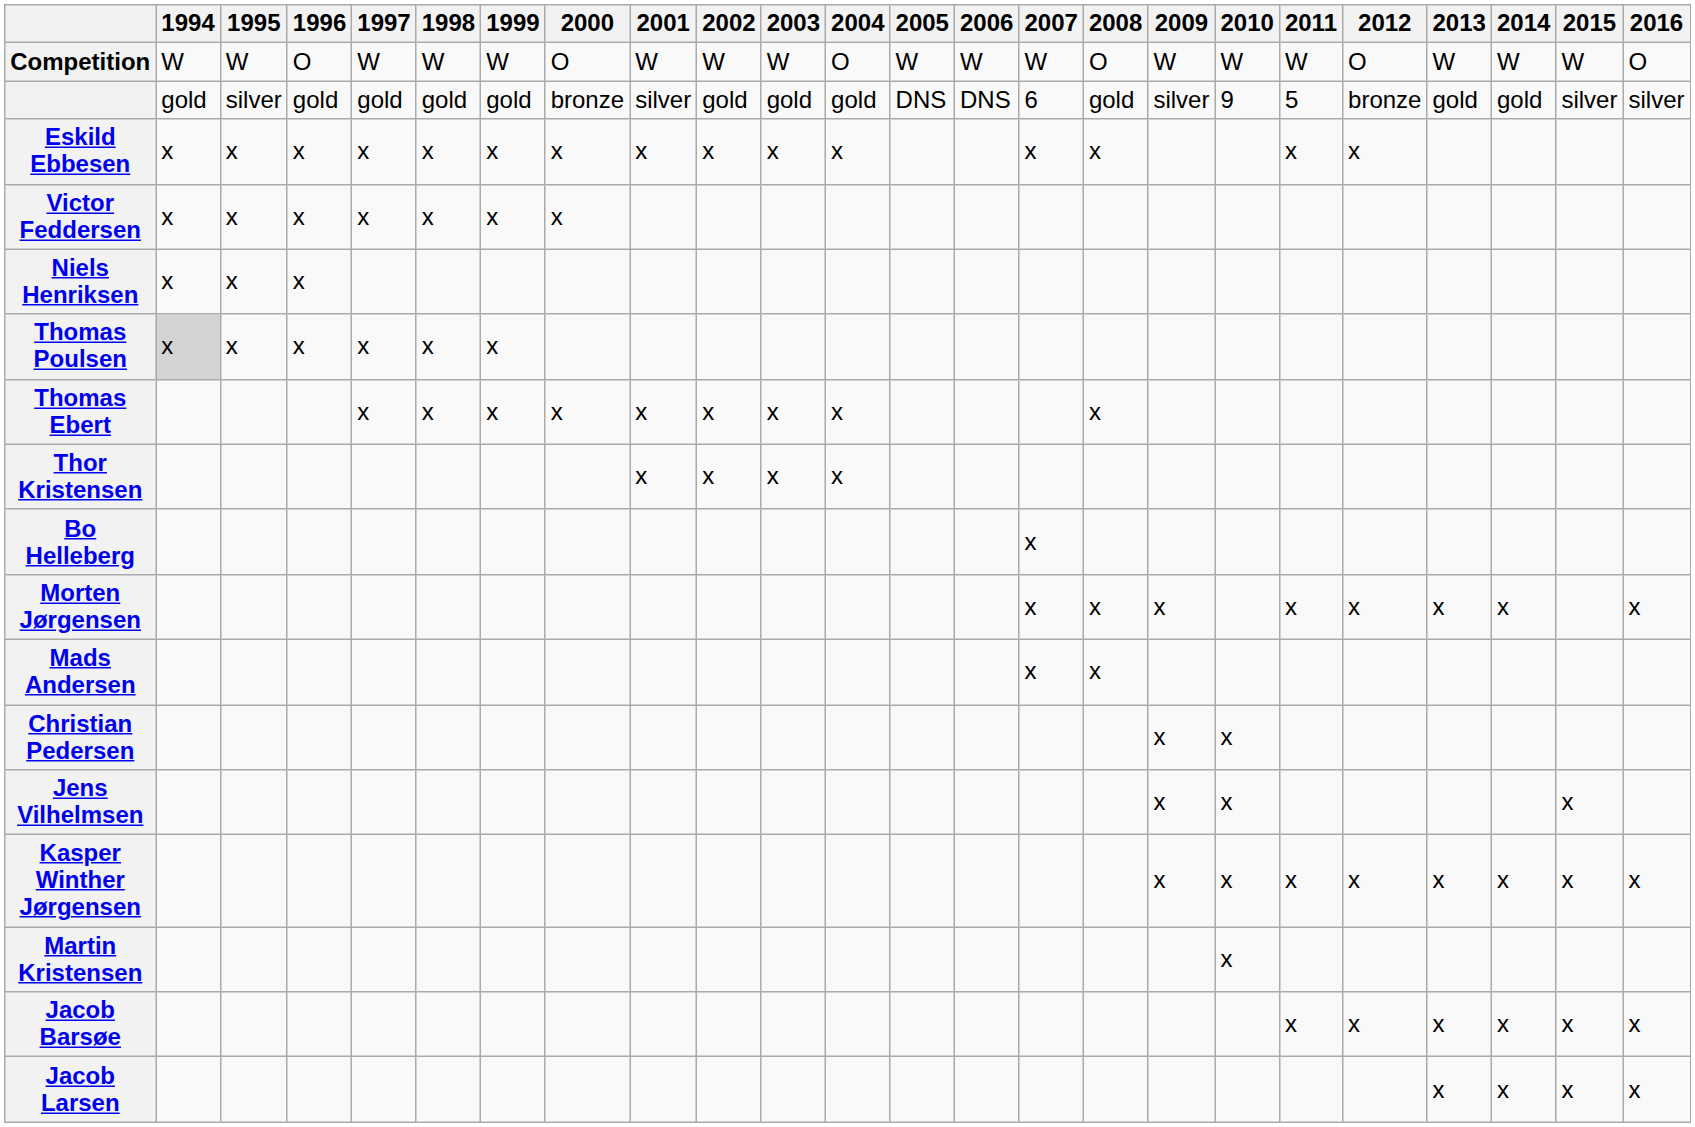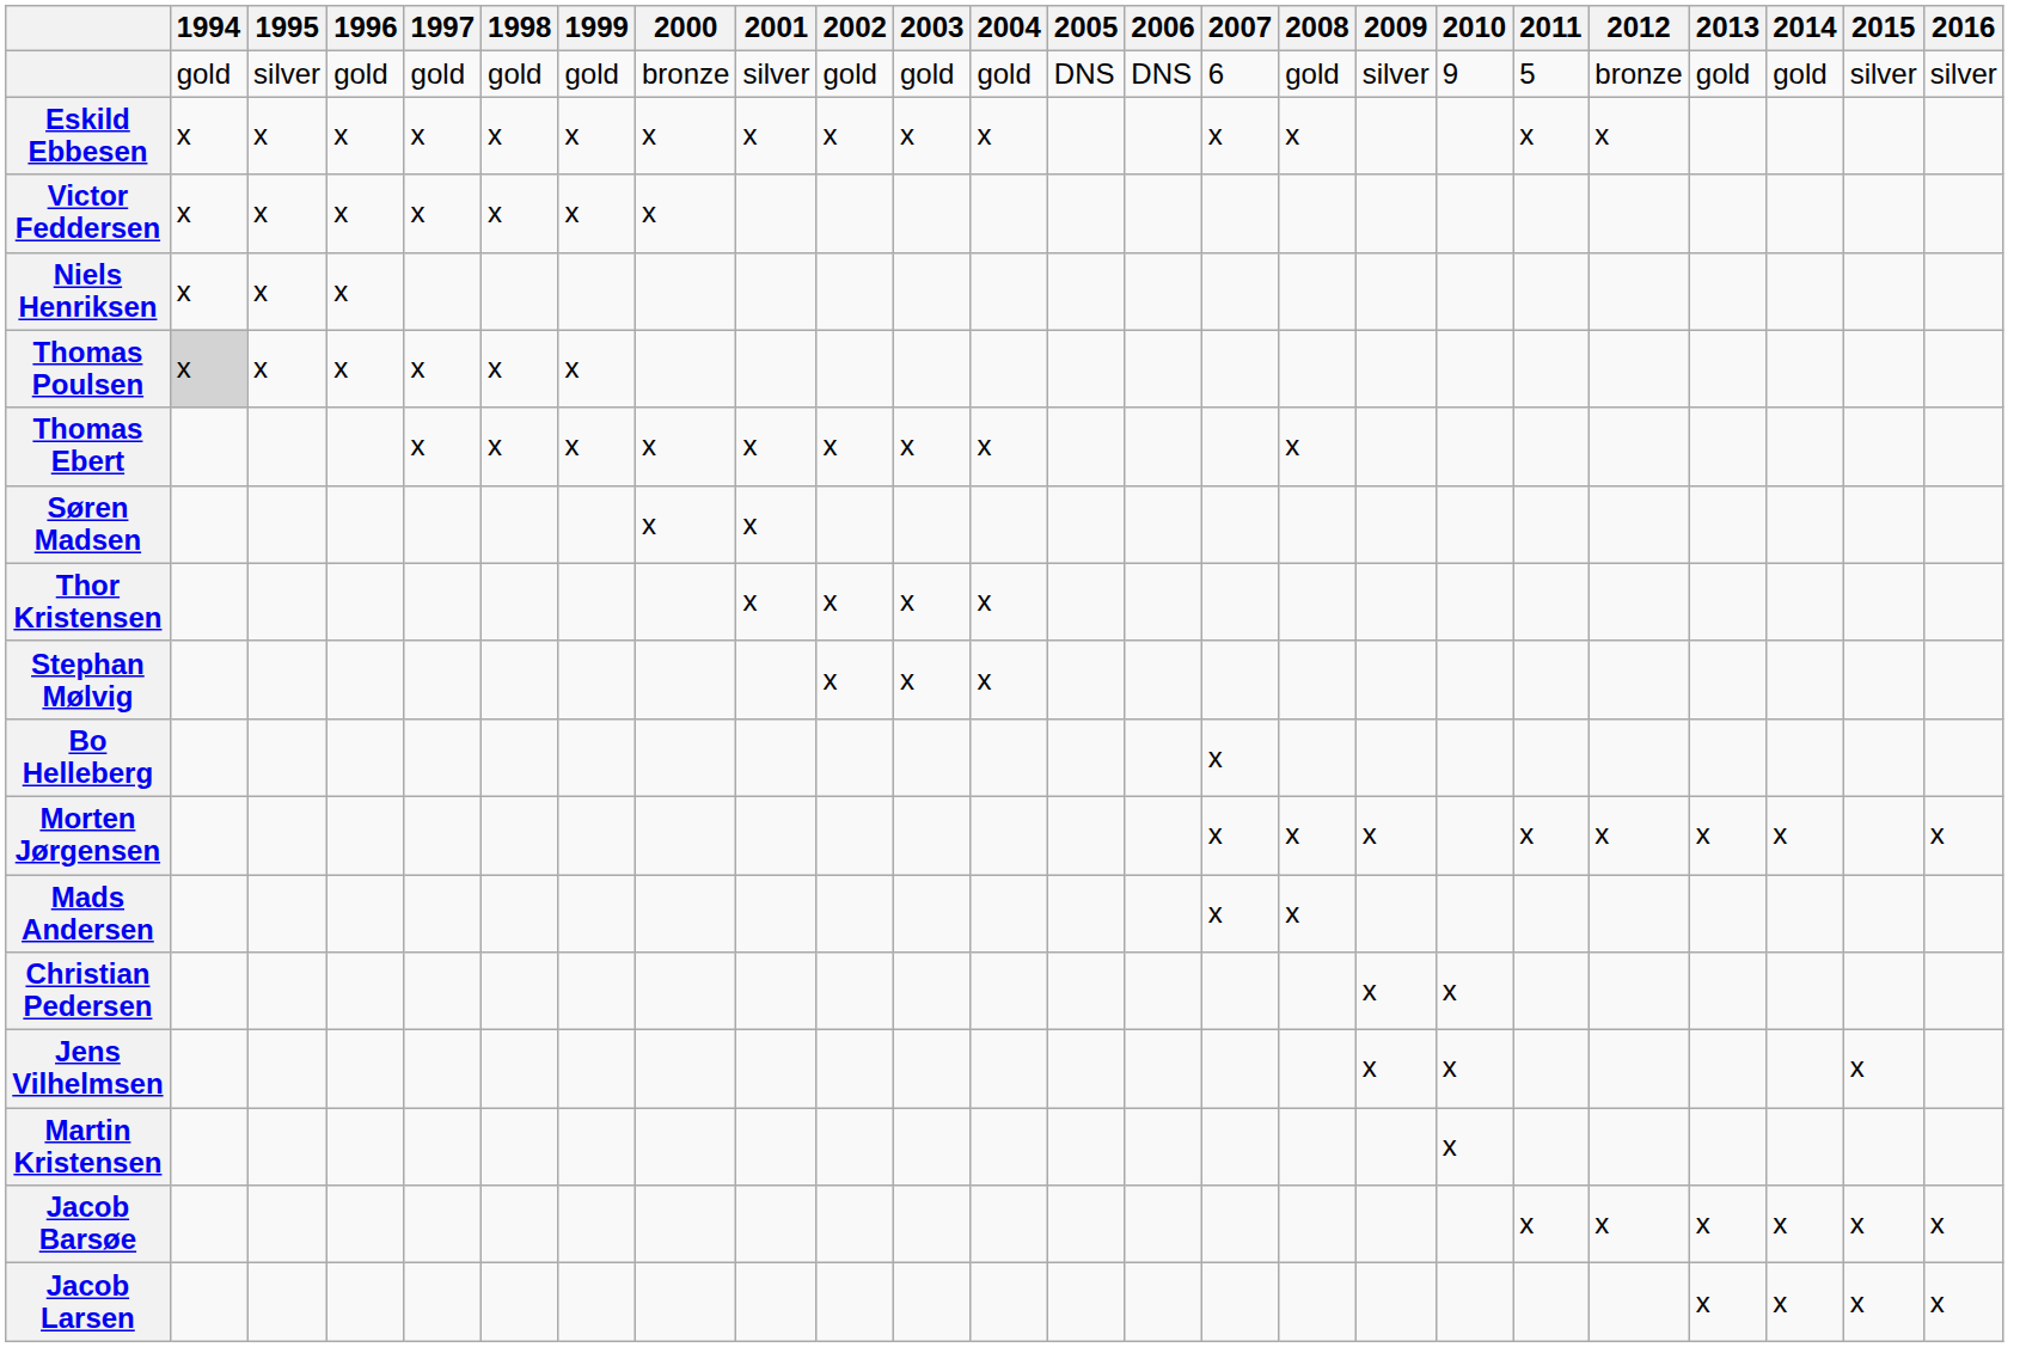 <table class="wikitable">
 <tr>
 <th></th>
 <th>1994</th>
 <th>1995</th>
 <th>1996</th>
 <th>1997</th>
 <th>1998</th>
 <th>1999</th>
 <th>2000</th>
 <th>2001</th>
 <th>2002</th>
 <th>2003</th>
 <th>2004</th>
 <th>2005</th>
 <th>2006</th>
 <th>2007</th>
 <th>2008</th>
 <th>2009</th>
 <th>2010</th>
 <th>2011</th>
 <th>2012</th>
 <th>2013</th>
 <th>2014</th>
 <th>2015</th>
 <th>2016</th>
-</tr>
-<tr>
-<th>Competition</th>
-<td>W</td>
-<td>W</td>
-<td>O</td>
-<td>W</td>
-<td>W</td>
-<td>W</td>
-<td>O</td>
-<td>W</td>
-<td>W</td>
-<td>W</td>
-<td>O</td>
-<td>W</td>
-<td>W</td>
-<td>W</td>
-<td>O</td>
-<td>W</td>
-<td>W</td>
-<td>W</td>
-<td>O</td>
-<td>W</td>
-<td>W</td>
-<td>W</td>
-<td>O</td>
 </tr>
 <tr>
 <th></th>
 <td>gold</td>
 <td>silver</td>
 <td>gold</td>
 <td>gold</td>
 <td>gold</td>
 <td>gold</td>
 <td>bronze</td>
 <td>silver</td>
 <td>gold</td>
 <td>gold</td>
 <td>gold</td>
 <td>DNS</td>
 <td>DNS</td>
 <td>6</td>
 <td>gold</td>
 <td>silver</td>
 <td>9</td>
 <td>5</td>
 <td>bronze</td>
 <td>gold</td>
 <td>gold</td>
 <td>silver</td>
 <td>silver</td>
 </tr>
 <tr>
 <th><a href='#'>Eskild Ebbesen</a></th>
 <td>x</td>
 <td>x</td>
 <td>x</td>
 <td>x</td>
 <td>x</td>
 <td>x</td>
 <td>x</td>
 <td>x</td>
 <td>x</td>
 <td>x</td>
 <td>x</td>
 <td></td>
 <td></td>
 <td>x</td>
 <td>x</td>
 <td></td>
 <td></td>
 <td>x</td>
 <td>x</td>
 <td></td>
 <td></td>
 <td></td>
 <td></td>
 </tr>
 <tr>
 <th><a href='#'>Victor Feddersen</a></th>
 <td>x</td>
 <td>x</td>
 <td>x</td>
 <td>x</td>
 <td>x</td>
 <td>x</td>
 <td>x</td>
 <td></td>
 <td></td>
 <td></td>
 <td></td>
 <td></td>
 <td></td>
 <td></td>
 <td></td>
 <td></td>
 <td></td>
 <td></td>
 <td></td>
 <td></td>
 <td></td>
 <td></td>
 <td></td>
 </tr>
 <tr>
 <th><a href='#'>Niels Henriksen</a></th>
 <td>x</td>
 <td>x</td>
 <td>x</td>
 <td></td>
 <td></td>
 <td></td>
 <td></td>
 <td></td>
 <td></td>
 <td></td>
 <td></td>
 <td></td>
 <td></td>
 <td></td>
 <td></td>
 <td></td>
 <td></td>
 <td></td>
 <td></td>
 <td></td>
 <td></td>
 <td></td>
 <td></td>
 </tr>
 <tr>
 <th><a href='#'>Thomas Poulsen</a></th>
 <td style="background: lightgrey;">x</td>
 <td>x</td>
 <td>x</td>
 <td>x</td>
 <td>x</td>
 <td>x</td>
 <td></td>
 <td></td>
 <td></td>
 <td></td>
 <td></td>
 <td></td>
 <td></td>
 <td></td>
 <td></td>
 <td></td>
 <td></td>
 <td></td>
 <td></td>
 <td></td>
 <td></td>
 <td></td>
 <td></td>
 </tr>
 <tr>
 <th><a href='#'>Thomas Ebert</a></th>
 <td></td>
 <td></td>
 <td></td>
 <td>x</td>
 <td>x</td>
 <td>x</td>
 <td>x</td>
 <td>x</td>
 <td>x</td>
 <td>x</td>
 <td>x</td>
 <td></td>
 <td></td>
 <td></td>
 <td>x</td>
 <td></td>
 <td></td>
 <td></td>
 <td></td>
 <td></td>
 <td></td>
 <td></td>
 <td></td>
 </tr>
 <tr>
+<th><a href='#'>Søren Madsen</a></th>
+<td></td>
+<td></td>
+<td></td>
+<td></td>
+<td></td>
+<td></td>
+<td>x</td>
+<td>x</td>
+<td></td>
+<td></td>
+<td></td>
+<td></td>
+<td></td>
+<td></td>
+<td></td>
+<td></td>
+<td></td>
+<td></td>
+<td></td>
+<td></td>
+<td></td>
+<td></td>
+<td></td>
+</tr>
+<tr>
 <th><a href='#'>Thor Kristensen</a></th>
 <td></td>
 <td></td>
 <td></td>
 <td></td>
 <td></td>
 <td></td>
 <td></td>
 <td>x</td>
+<td>x</td>
+<td>x</td>
+<td>x</td>
+<td></td>
+<td></td>
+<td></td>
+<td></td>
+<td></td>
+<td></td>
+<td></td>
+<td></td>
+<td></td>
+<td></td>
+<td></td>
+<td></td>
+</tr>
+<tr>
+<th><a href='#'>Stephan Mølvig</a></th>
+<td></td>
+<td></td>
+<td></td>
+<td></td>
+<td></td>
+<td></td>
+<td></td>
+<td></td>
 <td>x</td>
 <td>x</td>
 <td>x</td>
 <td></td>
 <td></td>
 <td></td>
 <td></td>
 <td></td>
 <td></td>
 <td></td>
 <td></td>
 <td></td>
 <td></td>
 <td></td>
 <td></td>
 </tr>
 <tr>
 <th><a href='#'>Bo Helleberg</a></th>
 <td></td>
 <td></td>
 <td></td>
 <td></td>
 <td></td>
 <td></td>
 <td></td>
 <td></td>
 <td></td>
 <td></td>
 <td></td>
 <td></td>
 <td></td>
 <td>x</td>
 <td></td>
 <td></td>
 <td></td>
 <td></td>
 <td></td>
 <td></td>
 <td></td>
 <td></td>
 <td></td>
 </tr>
 <tr>
 <th><a href='#'>Morten Jørgensen</a></th>
 <td></td>
 <td></td>
 <td></td>
 <td></td>
 <td></td>
 <td></td>
 <td></td>
 <td></td>
 <td></td>
 <td></td>
 <td></td>
 <td></td>
 <td></td>
 <td>x</td>
 <td>x</td>
 <td>x</td>
 <td></td>
 <td>x</td>
 <td>x</td>
 <td>x</td>
 <td>x</td>
 <td></td>
 <td>x</td>
 </tr>
 <tr>
 <th><a href='#'>Mads Andersen</a></th>
 <td></td>
 <td></td>
 <td></td>
 <td></td>
 <td></td>
 <td></td>
 <td></td>
 <td></td>
 <td></td>
 <td></td>
 <td></td>
 <td></td>
 <td></td>
 <td>x</td>
 <td>x</td>
 <td></td>
 <td></td>
 <td></td>
 <td></td>
 <td></td>
 <td></td>
 <td></td>
 <td></td>
 </tr>
 <tr>
 <th><a href='#'>Christian Pedersen</a></th>
 <td></td>
 <td></td>
 <td></td>
 <td></td>
 <td></td>
 <td></td>
 <td></td>
 <td></td>
 <td></td>
 <td></td>
 <td></td>
 <td></td>
 <td></td>
 <td></td>
 <td></td>
 <td>x</td>
 <td>x</td>
 <td></td>
 <td></td>
 <td></td>
 <td></td>
 <td></td>
 <td></td>
 </tr>
 <tr>
 <th><a href='#'>Jens Vilhelmsen</a></th>
 <td></td>
 <td></td>
 <td></td>
 <td></td>
 <td></td>
 <td></td>
 <td></td>
 <td></td>
 <td></td>
 <td></td>
 <td></td>
 <td></td>
 <td></td>
 <td></td>
 <td></td>
 <td>x</td>
 <td>x</td>
 <td></td>
 <td></td>
 <td></td>
 <td></td>
 <td>x</td>
 <td></td>
 </tr>
 <tr>
-<th><a href='#'>Kasper Winther Jørgensen</a></th>
-<td></td>
-<td></td>
-<td></td>
-<td></td>
-<td></td>
-<td></td>
-<td></td>
-<td></td>
-<td></td>
-<td></td>
-<td></td>
-<td></td>
-<td></td>
-<td></td>
-<td></td>
-<td>x</td>
-<td>x</td>
-<td>x</td>
-<td>x</td>
-<td>x</td>
-<td>x</td>
-<td>x</td>
-<td>x</td>
-</tr>
-<tr>
 <th><a href='#'>Martin Kristensen</a></th>
 <td></td>
 <td></td>
 <td></td>
 <td></td>
 <td></td>
 <td></td>
 <td></td>
 <td></td>
 <td></td>
 <td></td>
 <td></td>
 <td></td>
 <td></td>
 <td></td>
 <td></td>
 <td></td>
 <td>x</td>
 <td></td>
 <td></td>
 <td></td>
 <td></td>
 <td></td>
 <td></td>
 </tr>
 <tr>
 <th><a href='#'>Jacob Barsøe</a></th>
 <td></td>
 <td></td>
 <td></td>
 <td></td>
 <td></td>
 <td></td>
 <td></td>
 <td></td>
 <td></td>
 <td></td>
 <td></td>
 <td></td>
 <td></td>
 <td></td>
 <td></td>
 <td></td>
 <td></td>
 <td>x</td>
 <td>x</td>
 <td>x</td>
 <td>x</td>
 <td>x</td>
 <td>x</td>
 </tr>
 <tr>
 <th><a href='#'>Jacob Larsen</a></th>
 <td></td>
 <td></td>
 <td></td>
 <td></td>
 <td></td>
 <td></td>
 <td></td>
 <td></td>
 <td></td>
 <td></td>
 <td></td>
 <td></td>
 <td></td>
 <td></td>
 <td></td>
 <td></td>
 <td></td>
 <td></td>
 <td></td>
 <td>x</td>
 <td>x</td>
 <td>x</td>
 <td>x</td>
 </tr>
 </table>
